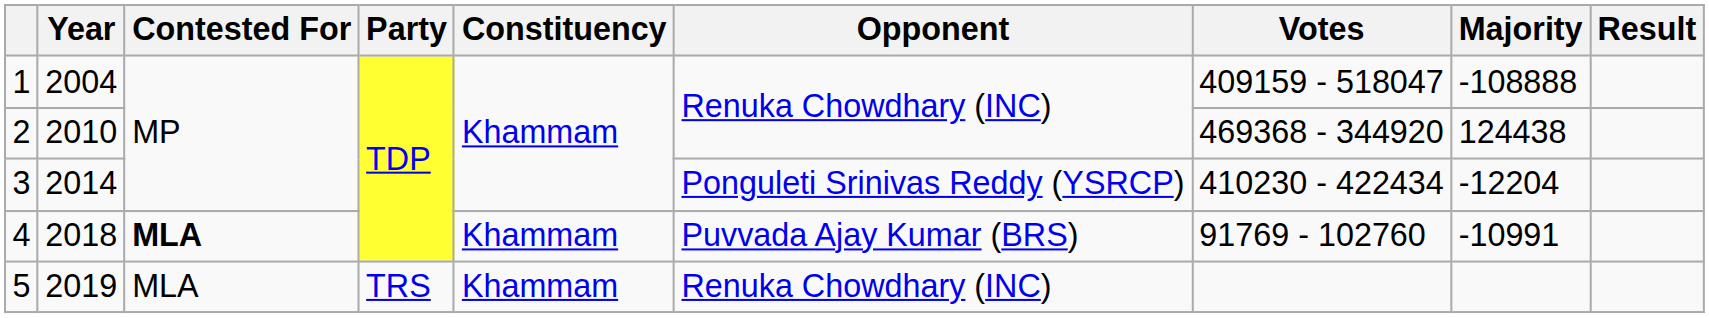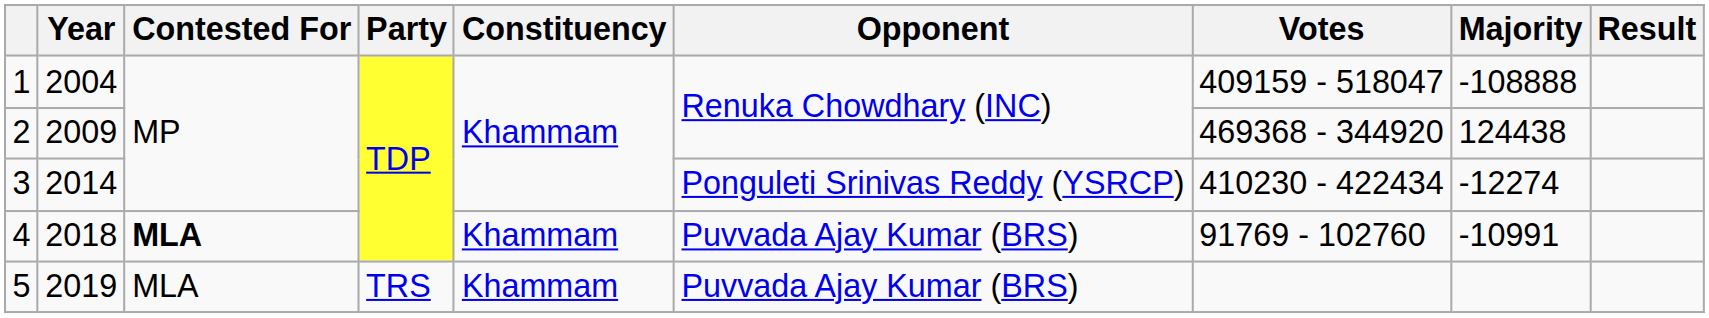 <table class="wikitable">
 <tr>
 <th></th>
 <th>Year</th>
 <th>Contested For</th>
 <th>Party</th>
 <th>Constituency</th>
 <th>Opponent</th>
 <th>Votes</th>
 <th>Majority</th>
 <th>Result</th>
 </tr>
 <tr>
 <td>1</td>
 <td>2004</td>
 <td rowspan="3">MP</td>
 <td style="background-color: #FFFF31" rowspan="4"><a href='#'>TDP</a></td>
 <td rowspan="3"><a href='#'>Khammam</a></td>
 <td rowspan="2"><a href='#'>Renuka Chowdhary</a> (<a href='#'>INC</a>)</td>
 <td>409159 - 518047</td>
 <td>-108888</td>
 <td> </td>
 </tr>
 <tr>
 <td>2</td>
-<td>2010</td>
+<td>2009</td>
 <td>469368 - 344920</td>
 <td>124438</td>
 <td> </td>
 </tr>
 <tr>
 <td>3</td>
 <td>2014</td>
 <td><a href='#'>Ponguleti Srinivas Reddy</a> (<a href='#'>YSRCP</a>)</td>
 <td>410230 - 422434</td>
-<td>-12204</td>
+<td>-12274</td>
 <td> </td>
 </tr>
 <tr>
 <td>4</td>
 <td>2018</td>
 <td><strong>MLA</strong></td>
 <td><a href='#'>Khammam</a></td>
 <td><a href='#'>Puvvada Ajay Kumar</a> (<a href='#'>BRS</a>)</td>
 <td>91769 - 102760</td>
 <td>-10991</td>
 <td></td>
 </tr>
 <tr>
 <td>5</td>
 <td>2019</td>
 <td>MLA</td>
 <td><a href='#'> TRS</a></td>
 <td><a href='#'>Khammam</a></td>
-<td><a href='#'>Renuka Chowdhary</a> (<a href='#'>INC</a>)</td>
+<td><a href='#'>Puvvada Ajay Kumar</a> (<a href='#'>BRS</a>)</td>
 <td></td>
 <td></td>
 <td></td>
 </tr>
 </table>
